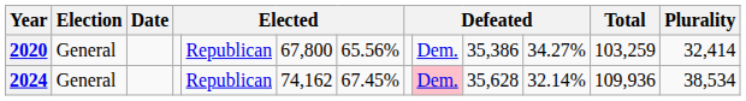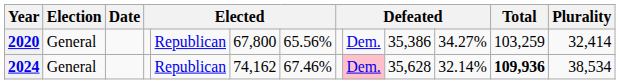 <table class=wikitable>
 <tr>
 <th>Year</th>
 <th>Election</th>
 <th>Date</th>
 <th ! colspan="4">Elected</th>
 <th ! colspan="4">Defeated</th>
 <th>Total</th>
 <th>Plurality</th>
 </tr>
 <tr>
 <th valign="top"><a href='#'>2020</a></th>
 <td valign="top">General</td>
 <td valign="top"></td>
 <td valign="top"></td>
 <td valign="top" ><a href='#'>Republican</a></td>
 <td valign="top" align="right">67,800</td>
 <td valign="top" align="right">65.56%</td>
 <td valign="top"></td>
 <td valign="top" ><a href='#'>Dem.</a></td>
 <td valign="top" align="right">35,386</td>
 <td valign="top" align="right">34.27%</td>
 <td valign="top" align="right">103,259</td>
 <td valign="top" align="right">32,414</td>
 </tr>
 <tr>
 <th valign="top"><a href='#'>2024</a></th>
 <td valign="top">General</td>
 <td valign="top"></td>
 <td valign="top"></td>
 <td valign="top" ><a href='#'>Republican</a></td>
 <td valign="top" align="right">74,162</td>
-<td valign="top" align="right">67.45%</td>
+<td valign="top" align="right">67.46%</td>
 <td valign="top"></td>
 <td valign="top"  style="background: pink;"><a href='#'>Dem.</a></td>
 <td valign="top" align="right">35,628</td>
 <td valign="top" align="right">32.14%</td>
-<td valign="top" align="right">109,936</td>
+<td valign="top" align="right"><strong>109,936</strong></td>
 <td valign="top" align="right">38,534</td>
 </tr>
 </table>
